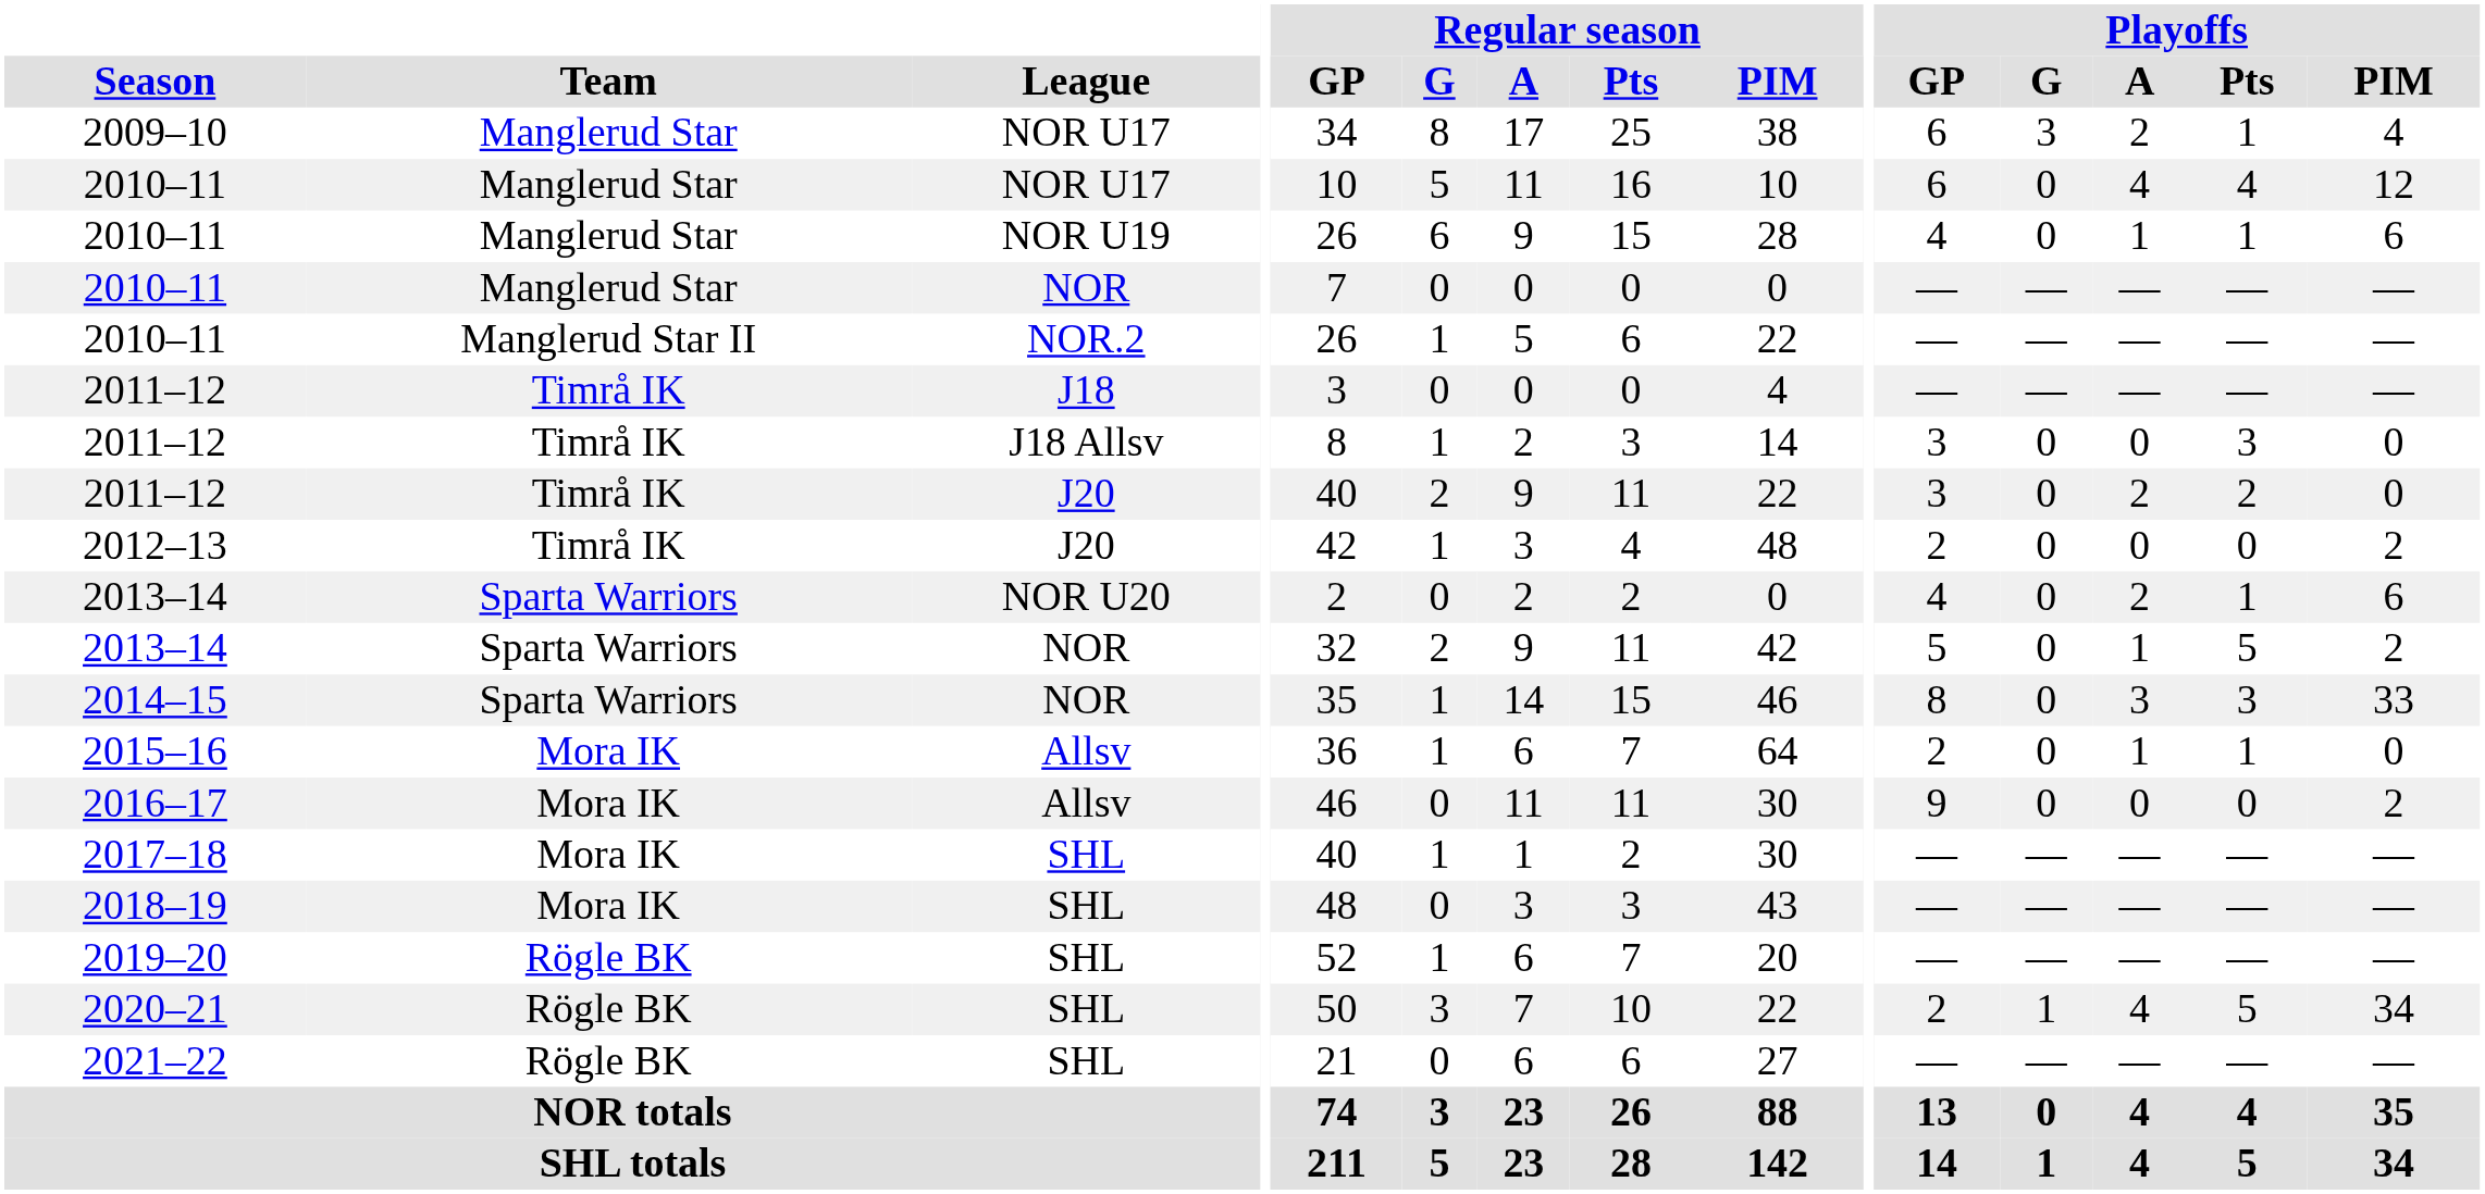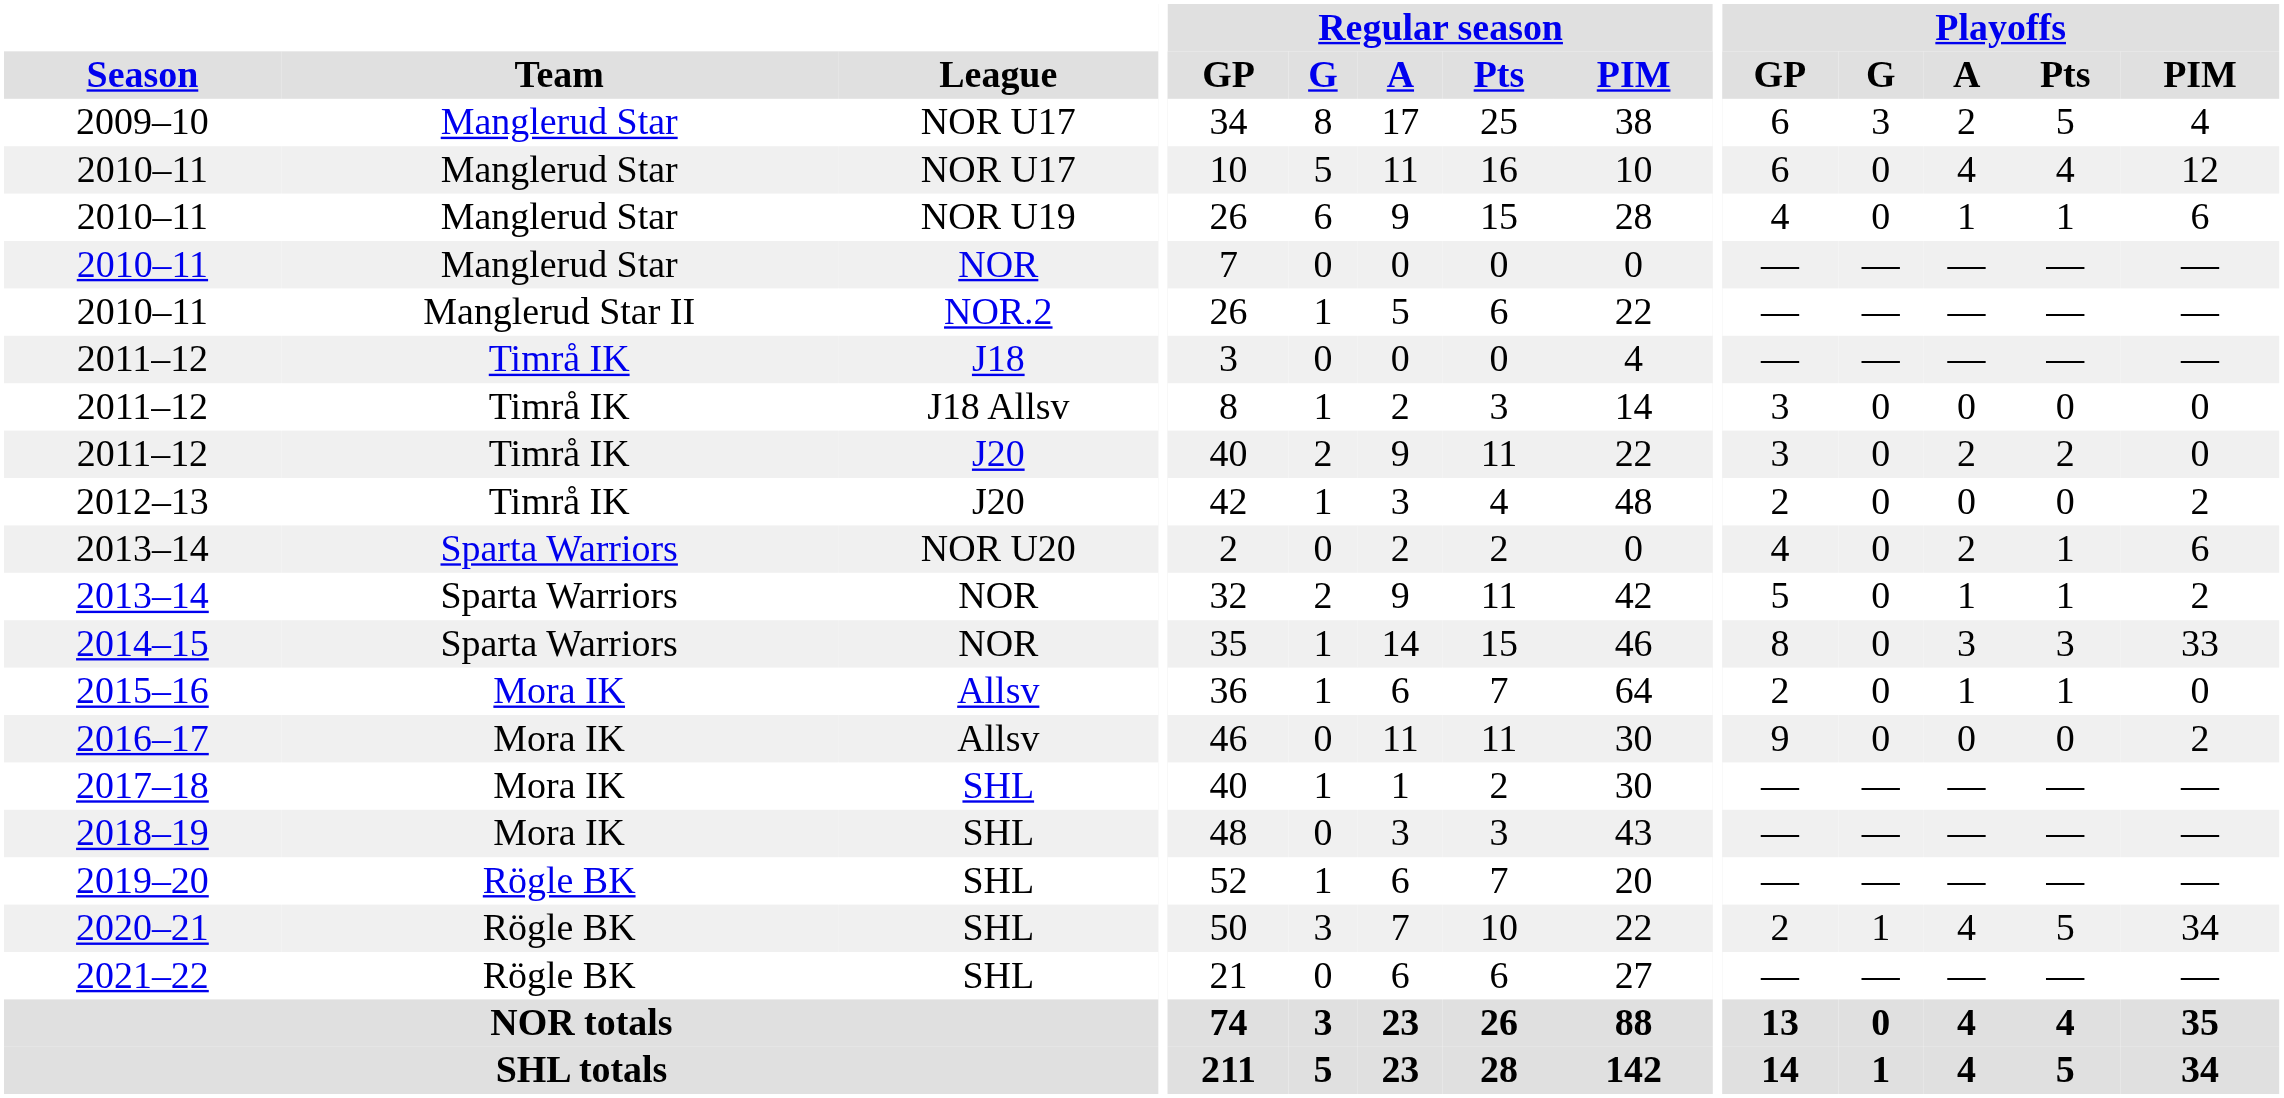 <table border="0" cellpadding="1" cellspacing="0" style="text-align:center; width:60em">
 <tr bgcolor="#e0e0e0">
 <th colspan="3" bgcolor="#ffffff"></th>
 <th rowspan="99" bgcolor="#ffffff"></th>
 <th colspan="5"><a href='#'>Regular season</a></th>
 <th rowspan="99" bgcolor="#ffffff"></th>
 <th colspan="5"><a href='#'>Playoffs</a></th>
 </tr>
 <tr bgcolor="#e0e0e0">
 <th><a href='#'>Season</a></th>
 <th>Team</th>
 <th>League</th>
 <th>GP</th>
 <th><a href='#'>G</a></th>
 <th><a href='#'>A</a></th>
 <th><a href='#'>Pts</a></th>
 <th><a href='#'>PIM</a></th>
 <th>GP</th>
 <th>G</th>
 <th>A</th>
 <th>Pts</th>
 <th>PIM</th>
 </tr>
 <tr>
 <td>2009–10</td>
 <td><a href='#'>Manglerud Star</a></td>
 <td>NOR U17</td>
 <td>34</td>
 <td>8</td>
 <td>17</td>
 <td>25</td>
 <td>38</td>
 <td>6</td>
 <td>3</td>
 <td>2</td>
-<td>1</td>
+<td>5</td>
 <td>4</td>
 </tr>
 <tr bgcolor="#f0f0f0">
 <td>2010–11</td>
 <td>Manglerud Star</td>
 <td>NOR U17</td>
 <td>10</td>
 <td>5</td>
 <td>11</td>
 <td>16</td>
 <td>10</td>
 <td>6</td>
 <td>0</td>
 <td>4</td>
 <td>4</td>
 <td>12</td>
 </tr>
 <tr>
 <td>2010–11</td>
 <td>Manglerud Star</td>
 <td>NOR U19</td>
 <td>26</td>
 <td>6</td>
 <td>9</td>
 <td>15</td>
 <td>28</td>
 <td>4</td>
 <td>0</td>
 <td>1</td>
 <td>1</td>
 <td>6</td>
 </tr>
 <tr bgcolor="#f0f0f0">
 <td><a href='#'>2010–11</a></td>
 <td>Manglerud Star</td>
 <td><a href='#'>NOR</a></td>
 <td>7</td>
 <td>0</td>
 <td>0</td>
 <td>0</td>
 <td>0</td>
 <td>—</td>
 <td>—</td>
 <td>—</td>
 <td>—</td>
 <td>—</td>
 </tr>
 <tr>
 <td>2010–11</td>
 <td>Manglerud Star II</td>
 <td><a href='#'>NOR.2</a></td>
 <td>26</td>
 <td>1</td>
 <td>5</td>
 <td>6</td>
 <td>22</td>
 <td>—</td>
 <td>—</td>
 <td>—</td>
 <td>—</td>
 <td>—</td>
 </tr>
 <tr bgcolor="#f0f0f0">
 <td>2011–12</td>
 <td><a href='#'>Timrå IK</a></td>
 <td><a href='#'>J18</a></td>
 <td>3</td>
 <td>0</td>
 <td>0</td>
 <td>0</td>
 <td>4</td>
 <td>—</td>
 <td>—</td>
 <td>—</td>
 <td>—</td>
 <td>—</td>
 </tr>
 <tr>
 <td>2011–12</td>
 <td>Timrå IK</td>
 <td>J18 Allsv</td>
 <td>8</td>
 <td>1</td>
 <td>2</td>
 <td>3</td>
 <td>14</td>
 <td>3</td>
 <td>0</td>
 <td>0</td>
-<td>3</td>
+<td>0</td>
 <td>0</td>
 </tr>
 <tr bgcolor="#f0f0f0">
 <td>2011–12</td>
 <td>Timrå IK</td>
 <td><a href='#'>J20</a></td>
 <td>40</td>
 <td>2</td>
 <td>9</td>
 <td>11</td>
 <td>22</td>
 <td>3</td>
 <td>0</td>
 <td>2</td>
 <td>2</td>
 <td>0</td>
 </tr>
 <tr>
 <td>2012–13</td>
 <td>Timrå IK</td>
 <td>J20</td>
 <td>42</td>
 <td>1</td>
 <td>3</td>
 <td>4</td>
 <td>48</td>
 <td>2</td>
 <td>0</td>
 <td>0</td>
 <td>0</td>
 <td>2</td>
 </tr>
 <tr bgcolor="#f0f0f0">
 <td>2013–14</td>
 <td><a href='#'>Sparta Warriors</a></td>
 <td>NOR U20</td>
 <td>2</td>
 <td>0</td>
 <td>2</td>
 <td>2</td>
 <td>0</td>
 <td>4</td>
 <td>0</td>
 <td>2</td>
 <td>1</td>
 <td>6</td>
 </tr>
 <tr>
 <td><a href='#'>2013–14</a></td>
 <td>Sparta Warriors</td>
 <td>NOR</td>
 <td>32</td>
 <td>2</td>
 <td>9</td>
 <td>11</td>
 <td>42</td>
 <td>5</td>
 <td>0</td>
 <td>1</td>
-<td>5</td>
+<td>1</td>
 <td>2</td>
 </tr>
 <tr bgcolor="#f0f0f0">
 <td><a href='#'>2014–15</a></td>
 <td>Sparta Warriors</td>
 <td>NOR</td>
 <td>35</td>
 <td>1</td>
 <td>14</td>
 <td>15</td>
 <td>46</td>
 <td>8</td>
 <td>0</td>
 <td>3</td>
 <td>3</td>
 <td>33</td>
 </tr>
 <tr>
 <td><a href='#'>2015–16</a></td>
 <td><a href='#'>Mora IK</a></td>
 <td><a href='#'>Allsv</a></td>
 <td>36</td>
 <td>1</td>
 <td>6</td>
 <td>7</td>
 <td>64</td>
 <td>2</td>
 <td>0</td>
 <td>1</td>
 <td>1</td>
 <td>0</td>
 </tr>
 <tr bgcolor="#f0f0f0">
 <td><a href='#'>2016–17</a></td>
 <td>Mora IK</td>
 <td>Allsv</td>
 <td>46</td>
 <td>0</td>
 <td>11</td>
 <td>11</td>
 <td>30</td>
 <td>9</td>
 <td>0</td>
 <td>0</td>
 <td>0</td>
 <td>2</td>
 </tr>
 <tr>
 <td><a href='#'>2017–18</a></td>
 <td>Mora IK</td>
 <td><a href='#'>SHL</a></td>
 <td>40</td>
 <td>1</td>
 <td>1</td>
 <td>2</td>
 <td>30</td>
 <td>—</td>
 <td>—</td>
 <td>—</td>
 <td>—</td>
 <td>—</td>
 </tr>
 <tr bgcolor="#f0f0f0">
 <td><a href='#'>2018–19</a></td>
 <td>Mora IK</td>
 <td>SHL</td>
 <td>48</td>
 <td>0</td>
 <td>3</td>
 <td>3</td>
 <td>43</td>
 <td>—</td>
 <td>—</td>
 <td>—</td>
 <td>—</td>
 <td>—</td>
 </tr>
 <tr>
 <td><a href='#'>2019–20</a></td>
 <td><a href='#'>Rögle BK</a></td>
 <td>SHL</td>
 <td>52</td>
 <td>1</td>
 <td>6</td>
 <td>7</td>
 <td>20</td>
 <td>—</td>
 <td>—</td>
 <td>—</td>
 <td>—</td>
 <td>—</td>
 </tr>
 <tr bgcolor="#f0f0f0">
 <td><a href='#'>2020–21</a></td>
 <td>Rögle BK</td>
 <td>SHL</td>
 <td>50</td>
 <td>3</td>
 <td>7</td>
 <td>10</td>
 <td>22</td>
 <td>2</td>
 <td>1</td>
 <td>4</td>
 <td>5</td>
 <td>34</td>
 </tr>
 <tr>
 <td><a href='#'>2021–22</a></td>
 <td>Rögle BK</td>
 <td>SHL</td>
 <td>21</td>
 <td>0</td>
 <td>6</td>
 <td>6</td>
 <td>27</td>
 <td>—</td>
 <td>—</td>
 <td>—</td>
 <td>—</td>
 <td>—</td>
 </tr>
 <tr bgcolor="#e0e0e0">
 <th colspan="3">NOR totals</th>
 <th>74</th>
 <th>3</th>
 <th>23</th>
 <th>26</th>
 <th>88</th>
 <th>13</th>
 <th>0</th>
 <th>4</th>
 <th>4</th>
 <th>35</th>
 </tr>
 <tr bgcolor="#e0e0e0">
 <th colspan="3">SHL totals</th>
 <th>211</th>
 <th>5</th>
 <th>23</th>
 <th>28</th>
 <th>142</th>
 <th>14</th>
 <th>1</th>
 <th>4</th>
 <th>5</th>
 <th>34</th>
 </tr>
 </table>
